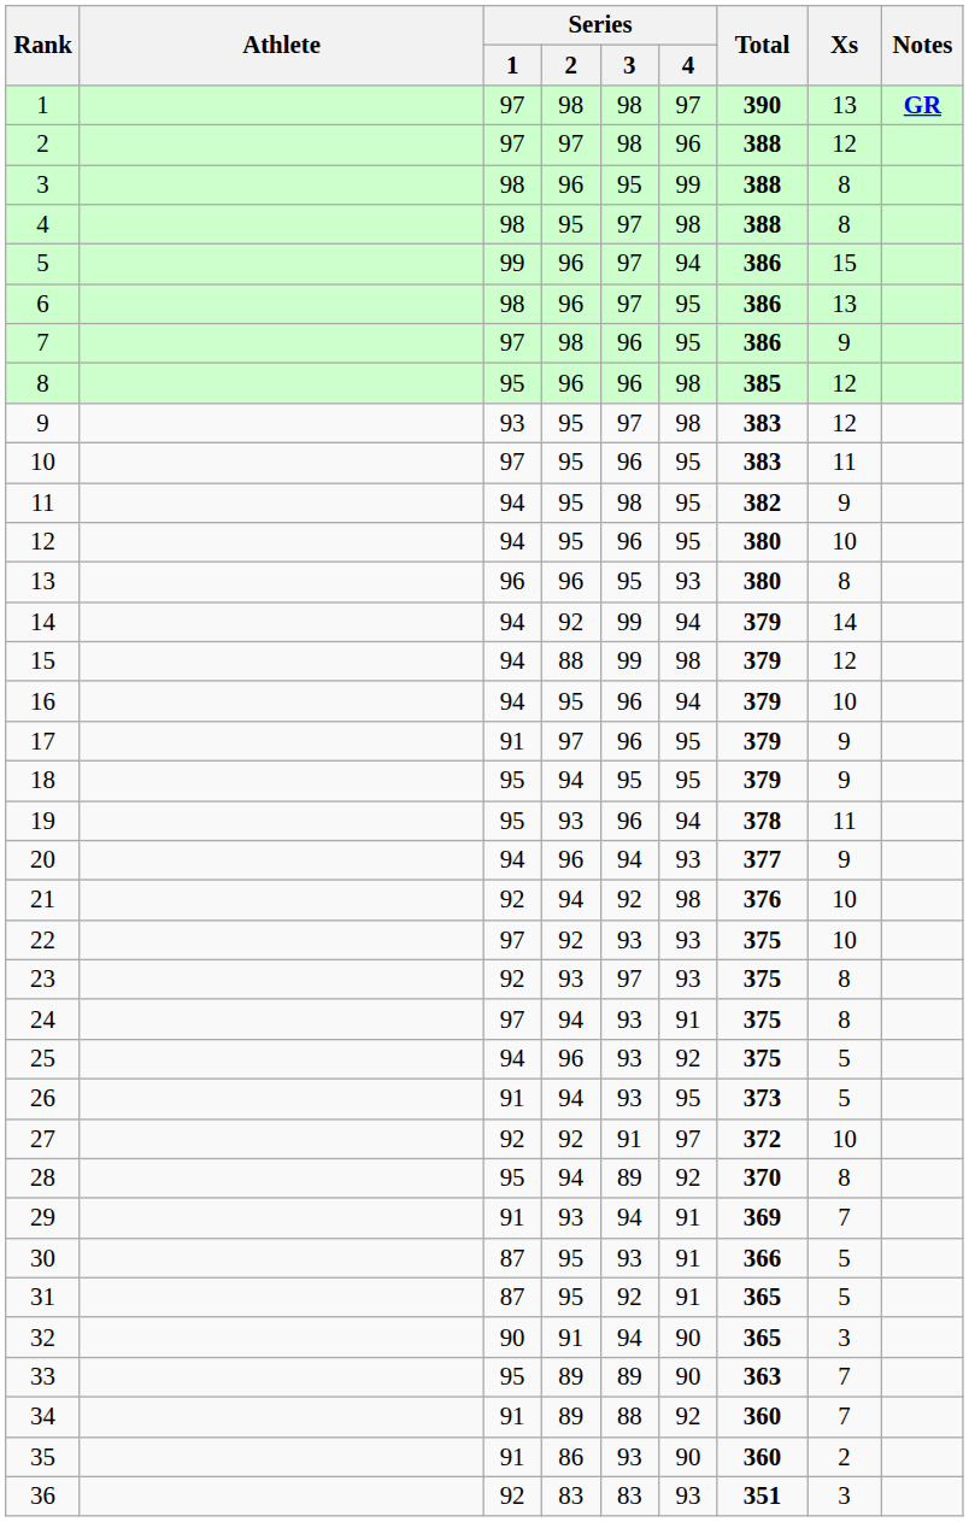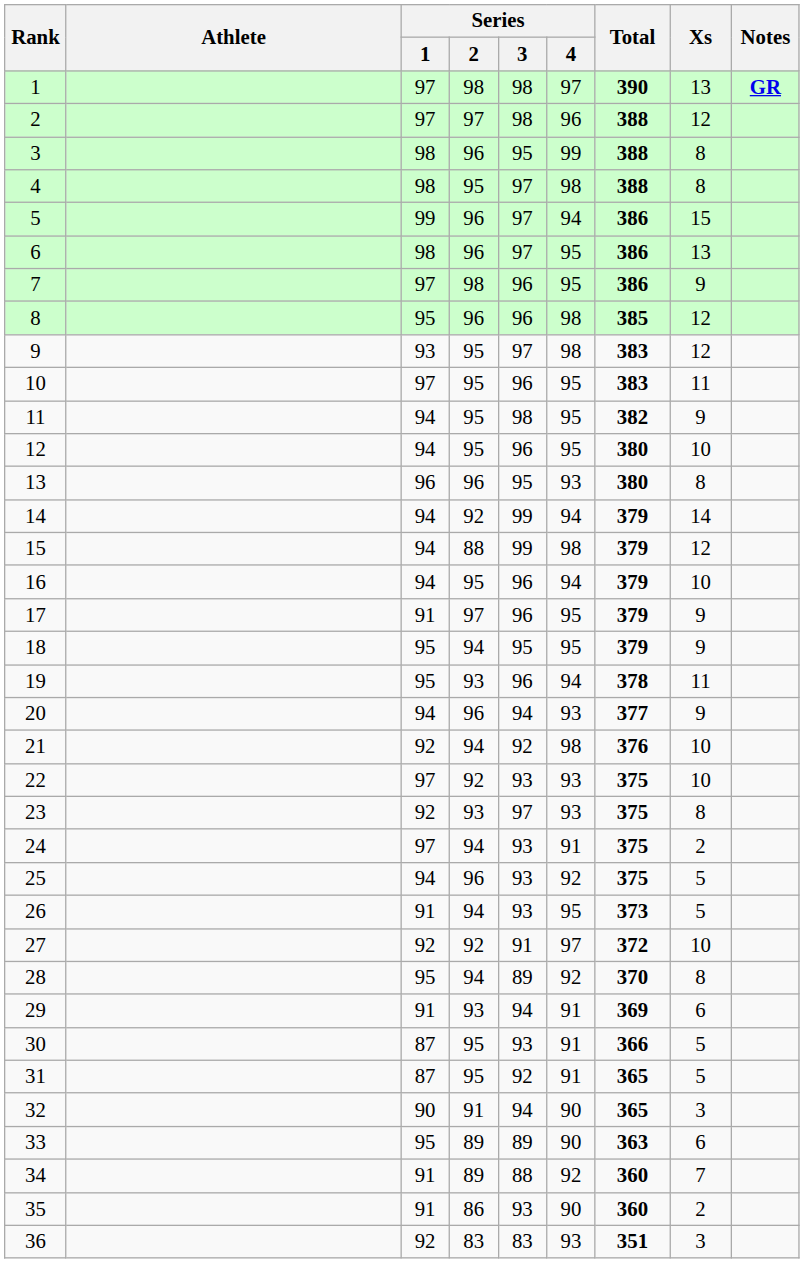 <table class="wikitable" style="text-align:center">
 <tr>
 <th rowspan=2 width=40>Rank</th>
 <th rowspan=2 width=250>Athlete</th>
 <th colspan=4>Series</th>
 <th rowspan=2 width=50>Total</th>
 <th rowspan=2 width=40>Xs</th>
 <th rowspan=2 width=45>Notes</th>
 </tr>
 <tr>
 <th width=30>1</th>
 <th width=30>2</th>
 <th width=30>3</th>
 <th width=30>4</th>
 </tr>
 <tr bgcolor=ccffcc>
 <td>1</td>
 <td align=left></td>
 <td>97</td>
 <td>98</td>
 <td>98</td>
 <td>97</td>
 <td><strong>390</strong></td>
 <td>13</td>
 <td><strong><a href='#'>GR</a></strong></td>
 </tr>
 <tr bgcolor=ccffcc>
 <td>2</td>
 <td align=left></td>
 <td>97</td>
 <td>97</td>
 <td>98</td>
 <td>96</td>
 <td><strong>388</strong></td>
 <td>12</td>
 <td></td>
 </tr>
 <tr bgcolor=ccffcc>
 <td>3</td>
 <td align=left></td>
 <td>98</td>
 <td>96</td>
 <td>95</td>
 <td>99</td>
 <td><strong>388</strong></td>
 <td>8</td>
 <td></td>
 </tr>
 <tr bgcolor=ccffcc>
 <td>4</td>
 <td align=left></td>
 <td>98</td>
 <td>95</td>
 <td>97</td>
 <td>98</td>
 <td><strong>388</strong></td>
 <td>8</td>
 <td></td>
 </tr>
 <tr bgcolor=ccffcc>
 <td>5</td>
 <td align=left></td>
 <td>99</td>
 <td>96</td>
 <td>97</td>
 <td>94</td>
 <td><strong>386</strong></td>
 <td>15</td>
 <td></td>
 </tr>
 <tr bgcolor=ccffcc>
 <td>6</td>
 <td align=left></td>
 <td>98</td>
 <td>96</td>
 <td>97</td>
 <td>95</td>
 <td><strong>386</strong></td>
 <td>13</td>
 <td></td>
 </tr>
 <tr bgcolor=ccffcc>
 <td>7</td>
 <td align=left></td>
 <td>97</td>
 <td>98</td>
 <td>96</td>
 <td>95</td>
 <td><strong>386</strong></td>
 <td>9</td>
 <td></td>
 </tr>
 <tr bgcolor=ccffcc>
 <td>8</td>
 <td align=left></td>
 <td>95</td>
 <td>96</td>
 <td>96</td>
 <td>98</td>
 <td><strong>385</strong></td>
 <td>12</td>
 <td></td>
 </tr>
 <tr>
 <td>9</td>
 <td align=left></td>
 <td>93</td>
 <td>95</td>
 <td>97</td>
 <td>98</td>
 <td><strong>383</strong></td>
 <td>12</td>
 <td></td>
 </tr>
 <tr>
 <td>10</td>
 <td align=left></td>
 <td>97</td>
 <td>95</td>
 <td>96</td>
 <td>95</td>
 <td><strong>383</strong></td>
 <td>11</td>
 <td></td>
 </tr>
 <tr>
 <td>11</td>
 <td align=left></td>
 <td>94</td>
 <td>95</td>
 <td>98</td>
 <td>95</td>
 <td><strong>382</strong></td>
 <td>9</td>
 <td></td>
 </tr>
 <tr>
 <td>12</td>
 <td align=left></td>
 <td>94</td>
 <td>95</td>
 <td>96</td>
 <td>95</td>
 <td><strong>380</strong></td>
 <td>10</td>
 <td></td>
 </tr>
 <tr>
 <td>13</td>
 <td align=left></td>
 <td>96</td>
 <td>96</td>
 <td>95</td>
 <td>93</td>
 <td><strong>380</strong></td>
 <td>8</td>
 <td></td>
 </tr>
 <tr>
 <td>14</td>
 <td align=left></td>
 <td>94</td>
 <td>92</td>
 <td>99</td>
 <td>94</td>
 <td><strong>379</strong></td>
 <td>14</td>
 <td></td>
 </tr>
 <tr>
 <td>15</td>
 <td align=left></td>
 <td>94</td>
 <td>88</td>
 <td>99</td>
 <td>98</td>
 <td><strong>379</strong></td>
 <td>12</td>
 <td></td>
 </tr>
 <tr>
 <td>16</td>
 <td align=left></td>
 <td>94</td>
 <td>95</td>
 <td>96</td>
 <td>94</td>
 <td><strong>379</strong></td>
 <td>10</td>
 <td></td>
 </tr>
 <tr>
 <td>17</td>
 <td align=left></td>
 <td>91</td>
 <td>97</td>
 <td>96</td>
 <td>95</td>
 <td><strong>379</strong></td>
 <td>9</td>
 <td></td>
 </tr>
 <tr>
 <td>18</td>
 <td align=left></td>
 <td>95</td>
 <td>94</td>
 <td>95</td>
 <td>95</td>
 <td><strong>379</strong></td>
 <td>9</td>
 <td></td>
 </tr>
 <tr>
 <td>19</td>
 <td align=left></td>
 <td>95</td>
 <td>93</td>
 <td>96</td>
 <td>94</td>
 <td><strong>378</strong></td>
 <td>11</td>
 <td></td>
 </tr>
 <tr>
 <td>20</td>
 <td align=left></td>
 <td>94</td>
 <td>96</td>
 <td>94</td>
 <td>93</td>
 <td><strong>377</strong></td>
 <td>9</td>
 <td></td>
 </tr>
 <tr>
 <td>21</td>
 <td align=left></td>
 <td>92</td>
 <td>94</td>
 <td>92</td>
 <td>98</td>
 <td><strong>376</strong></td>
 <td>10</td>
 <td></td>
 </tr>
 <tr>
 <td>22</td>
 <td align=left></td>
 <td>97</td>
 <td>92</td>
 <td>93</td>
 <td>93</td>
 <td><strong>375</strong></td>
 <td>10</td>
 <td></td>
 </tr>
 <tr>
 <td>23</td>
 <td align=left></td>
 <td>92</td>
 <td>93</td>
 <td>97</td>
 <td>93</td>
 <td><strong>375</strong></td>
 <td>8</td>
 <td></td>
 </tr>
 <tr>
 <td>24</td>
 <td align=left></td>
 <td>97</td>
 <td>94</td>
 <td>93</td>
 <td>91</td>
 <td><strong>375</strong></td>
-<td>8</td>
+<td>2</td>
 <td></td>
 </tr>
 <tr>
 <td>25</td>
 <td align=left></td>
 <td>94</td>
 <td>96</td>
 <td>93</td>
 <td>92</td>
 <td><strong>375</strong></td>
 <td>5</td>
 <td></td>
 </tr>
 <tr>
 <td>26</td>
 <td align=left></td>
 <td>91</td>
 <td>94</td>
 <td>93</td>
 <td>95</td>
 <td><strong>373</strong></td>
 <td>5</td>
 <td></td>
 </tr>
 <tr>
 <td>27</td>
 <td align=left></td>
 <td>92</td>
 <td>92</td>
 <td>91</td>
 <td>97</td>
 <td><strong>372</strong></td>
 <td>10</td>
 <td></td>
 </tr>
 <tr>
 <td>28</td>
 <td align=left></td>
 <td>95</td>
 <td>94</td>
 <td>89</td>
 <td>92</td>
 <td><strong>370</strong></td>
 <td>8</td>
 <td></td>
 </tr>
 <tr>
 <td>29</td>
 <td align=left></td>
 <td>91</td>
 <td>93</td>
 <td>94</td>
 <td>91</td>
 <td><strong>369</strong></td>
-<td>7</td>
+<td>6</td>
 <td></td>
 </tr>
 <tr>
 <td>30</td>
 <td align=left></td>
 <td>87</td>
 <td>95</td>
 <td>93</td>
 <td>91</td>
 <td><strong>366</strong></td>
 <td>5</td>
 <td></td>
 </tr>
 <tr>
 <td>31</td>
 <td align=left></td>
 <td>87</td>
 <td>95</td>
 <td>92</td>
 <td>91</td>
 <td><strong>365</strong></td>
 <td>5</td>
 <td></td>
 </tr>
 <tr>
 <td>32</td>
 <td align=left></td>
 <td>90</td>
 <td>91</td>
 <td>94</td>
 <td>90</td>
 <td><strong>365</strong></td>
 <td>3</td>
 <td></td>
 </tr>
 <tr>
 <td>33</td>
 <td align=left></td>
 <td>95</td>
 <td>89</td>
 <td>89</td>
 <td>90</td>
 <td><strong>363</strong></td>
-<td>7</td>
+<td>6</td>
 <td></td>
 </tr>
 <tr>
 <td>34</td>
 <td align=left></td>
 <td>91</td>
 <td>89</td>
 <td>88</td>
 <td>92</td>
 <td><strong>360</strong></td>
 <td>7</td>
 <td></td>
 </tr>
 <tr>
 <td>35</td>
 <td align=left></td>
 <td>91</td>
 <td>86</td>
 <td>93</td>
 <td>90</td>
 <td><strong>360</strong></td>
 <td>2</td>
 <td></td>
 </tr>
 <tr>
 <td>36</td>
 <td align=left></td>
 <td>92</td>
 <td>83</td>
 <td>83</td>
 <td>93</td>
 <td><strong>351</strong></td>
 <td>3</td>
 <td></td>
 </tr>
 </table>
